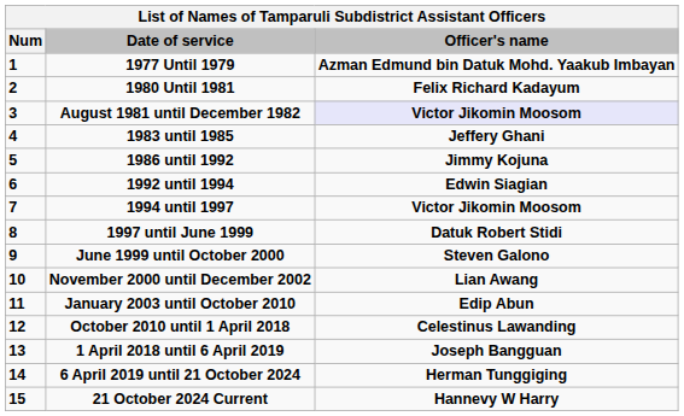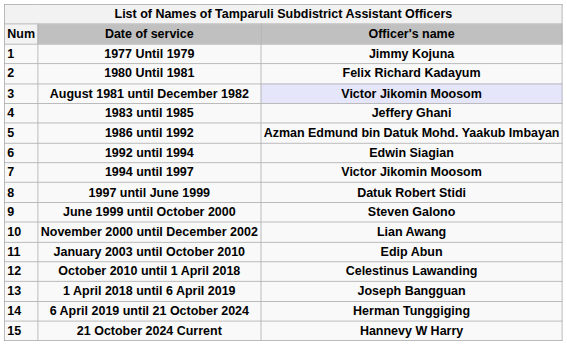 <table class="wikitable" width="auto" style="text-align: center">
 <tr>
 <th colspan="6">List of Names of Tamparuli Subdistrict Assistant Officers</th>
 </tr>
 <tr style="background:#efefef;">
 <th><strong>Num</strong></th>
 <td style="background: silver"><strong>Date of service</strong></td>
 <td style="background: silver"><strong>Officer's name</strong></td>
 </tr>
 <tr>
 <td style="text-align:left;"><strong>1</strong></td>
 <td style="text-align:center;"><strong>1977 Until 1979</strong></td>
-<td style="text-align:center;"><strong>Azman Edmund bin Datuk Mohd. Yaakub Imbayan</strong></td>
+<td style="text-align:center;"><strong>Jimmy Kojuna</strong></td>
 </tr>
 <tr>
 <td style="text-align:left;"><strong>2</strong></td>
 <td style="text-align:center;"><strong>1980 Until 1981</strong></td>
 <td style="text-align:center;"><strong>Felix Richard Kadayum</strong></td>
 </tr>
 <tr>
 <td style="text-align:left;"><strong>3</strong></td>
 <td style="text-align:center;"><strong>August 1981 until December 1982</strong></td>
 <td style="background: lavender; text-align:center;"><strong>Victor Jikomin Moosom</strong></td>
 </tr>
 <tr>
 <td style="text-align:left;"><strong>4</strong></td>
 <td style="text-align:center;"><strong>1983 until 1985</strong></td>
 <td style="text-align:center;"><strong>Jeffery Ghani</strong></td>
 </tr>
 <tr>
 <td style="text-align:left;"><strong>5</strong></td>
 <td style="text-align:center;"><strong>1986 until 1992</strong></td>
-<td style="text-align:center;"><strong>Jimmy Kojuna</strong></td>
+<td style="text-align:center;"><strong>Azman Edmund bin Datuk Mohd. Yaakub Imbayan</strong></td>
 </tr>
 <tr>
 <td style="text-align:left;"><strong>6</strong></td>
 <td style="text-align:center;"><strong>1992 until 1994</strong></td>
 <td style="text-align:center;"><strong>Edwin Siagian</strong></td>
 </tr>
 <tr>
 <td style="text-align:left;"><strong>7</strong></td>
 <td style="text-align:center;"><strong>1994 until 1997</strong></td>
 <td style="text-align:center;"><strong>Victor Jikomin Moosom</strong></td>
 </tr>
 <tr>
 <td style="text-align:left;"><strong>8</strong></td>
 <td style="text-align:center;"><strong>1997 until June 1999</strong></td>
 <td style="text-align:center;"><strong>Datuk Robert Stidi</strong></td>
 </tr>
 <tr>
 <td style="text-align:left;"><strong>9</strong></td>
 <td style="text-align:center;"><strong>June 1999 until October 2000</strong></td>
 <td style="text-align:center;"><strong>Steven Galono</strong></td>
 </tr>
 <tr>
 <td style="text-align:left;"><strong>10</strong></td>
 <td style="text-align:center;"><strong>November 2000 until December 2002</strong></td>
 <td style="text-align:center;"><strong>Lian Awang</strong></td>
 </tr>
 <tr>
 <td style="text-align:left;"><strong>11</strong></td>
 <td style="text-align:center;"><strong>January 2003 until October 2010</strong></td>
 <td style="text-align:center;"><strong>Edip Abun</strong></td>
 </tr>
 <tr>
 <td style="text-align:left;"><strong>12</strong></td>
 <td style="text-align:center;"><strong>October 2010 until 1 April 2018</strong></td>
 <td style="text-align:center;"><strong>Celestinus Lawanding</strong></td>
 </tr>
 <tr>
 <td style="text-align:left;"><strong>13</strong></td>
 <td style="text-align:center;"><strong>1 April 2018 until 6 April 2019</strong></td>
 <td style="text-align:center;"><strong>Joseph Bangguan</strong></td>
 </tr>
 <tr>
 <td style="text-align:left;"><strong>14</strong></td>
 <td style="text-align:center;"><strong>6 April 2019 until 21 October 2024</strong></td>
 <td style="text-align:center;"><strong>Herman Tunggiging</strong></td>
 </tr>
 <tr>
 <td style="text-align:left;"><strong>15</strong></td>
 <td style="text-align:center;"><strong>21 October 2024 Current</strong></td>
 <td style="text-align:center;"><strong>Hannevy W Harry</strong></td>
 </tr>
 </table>
